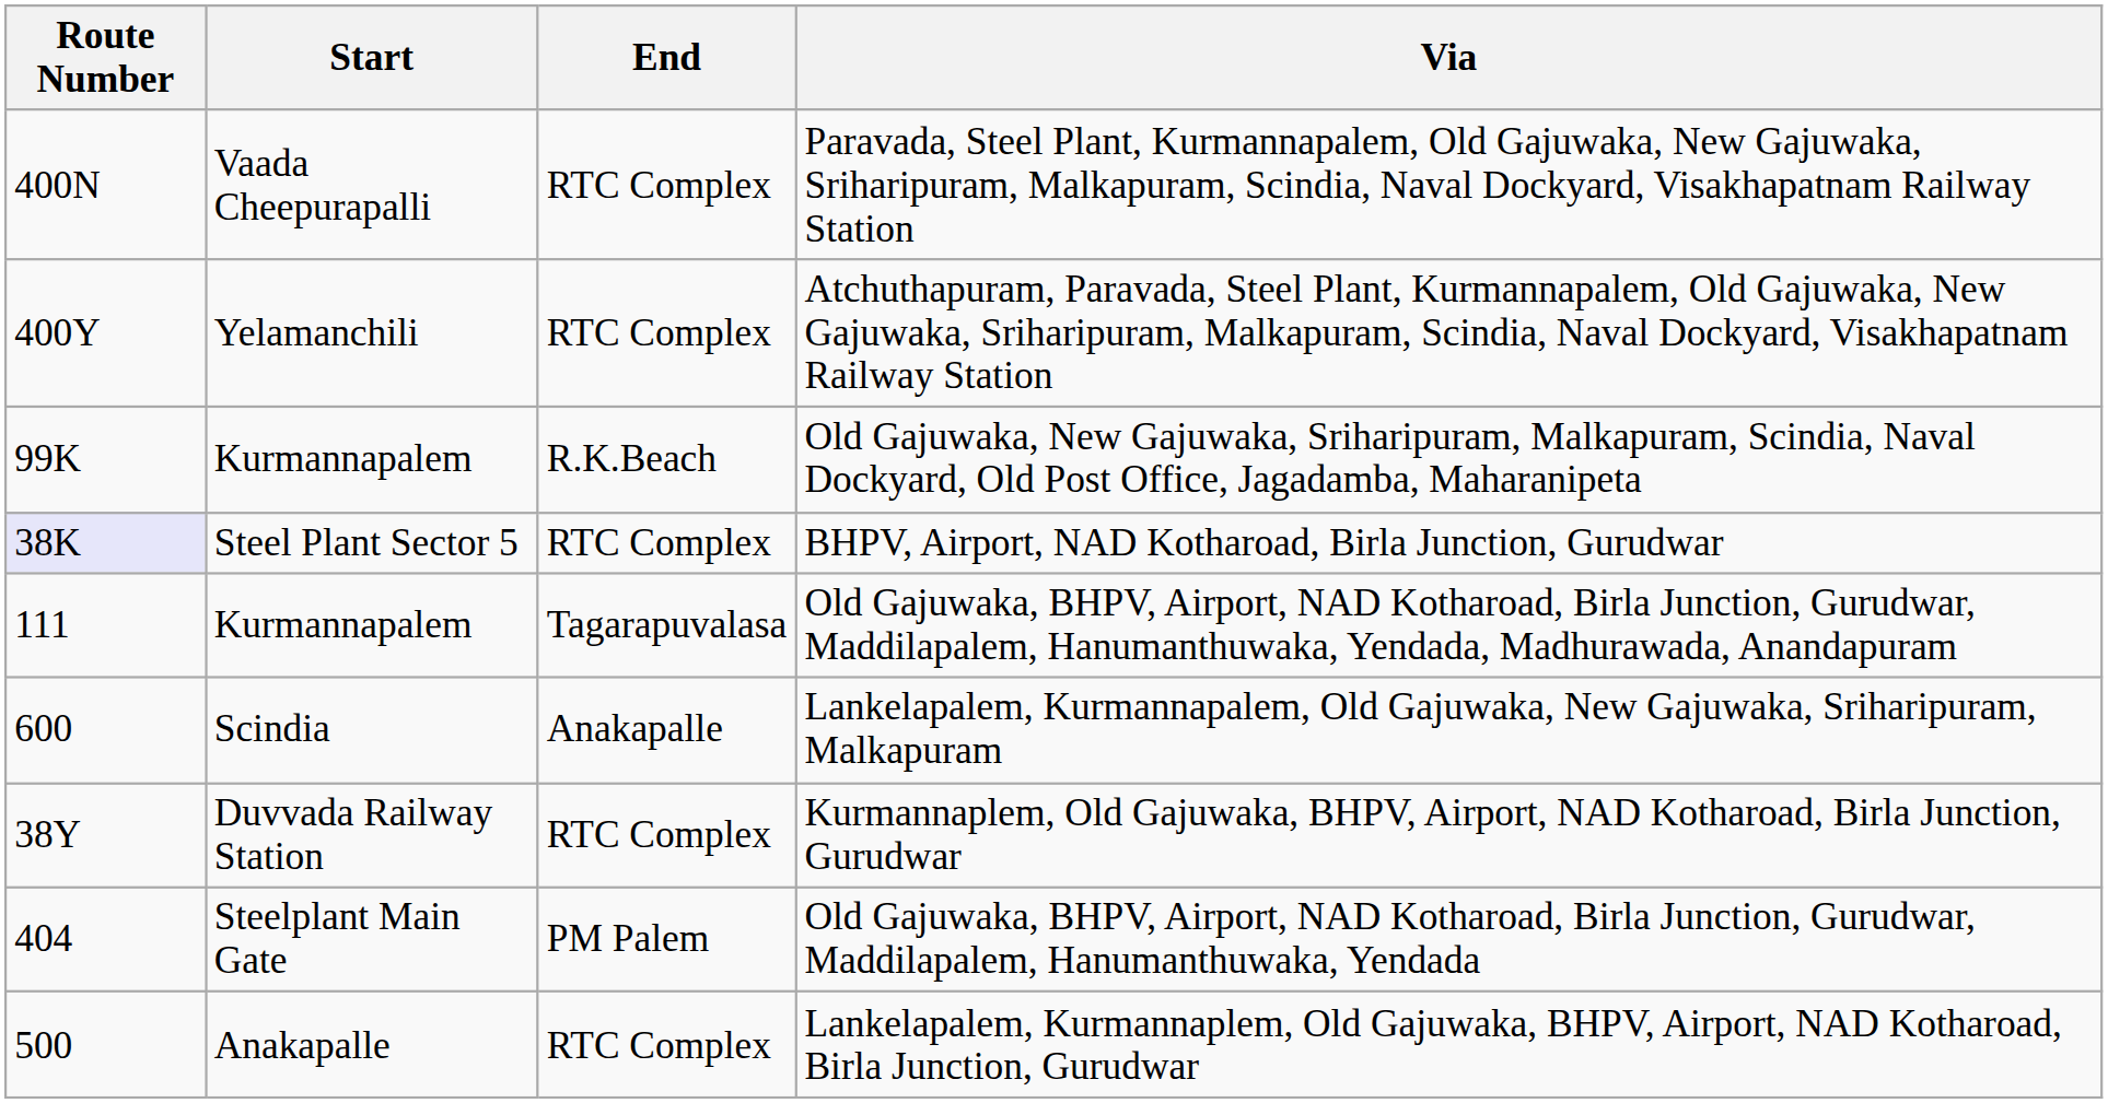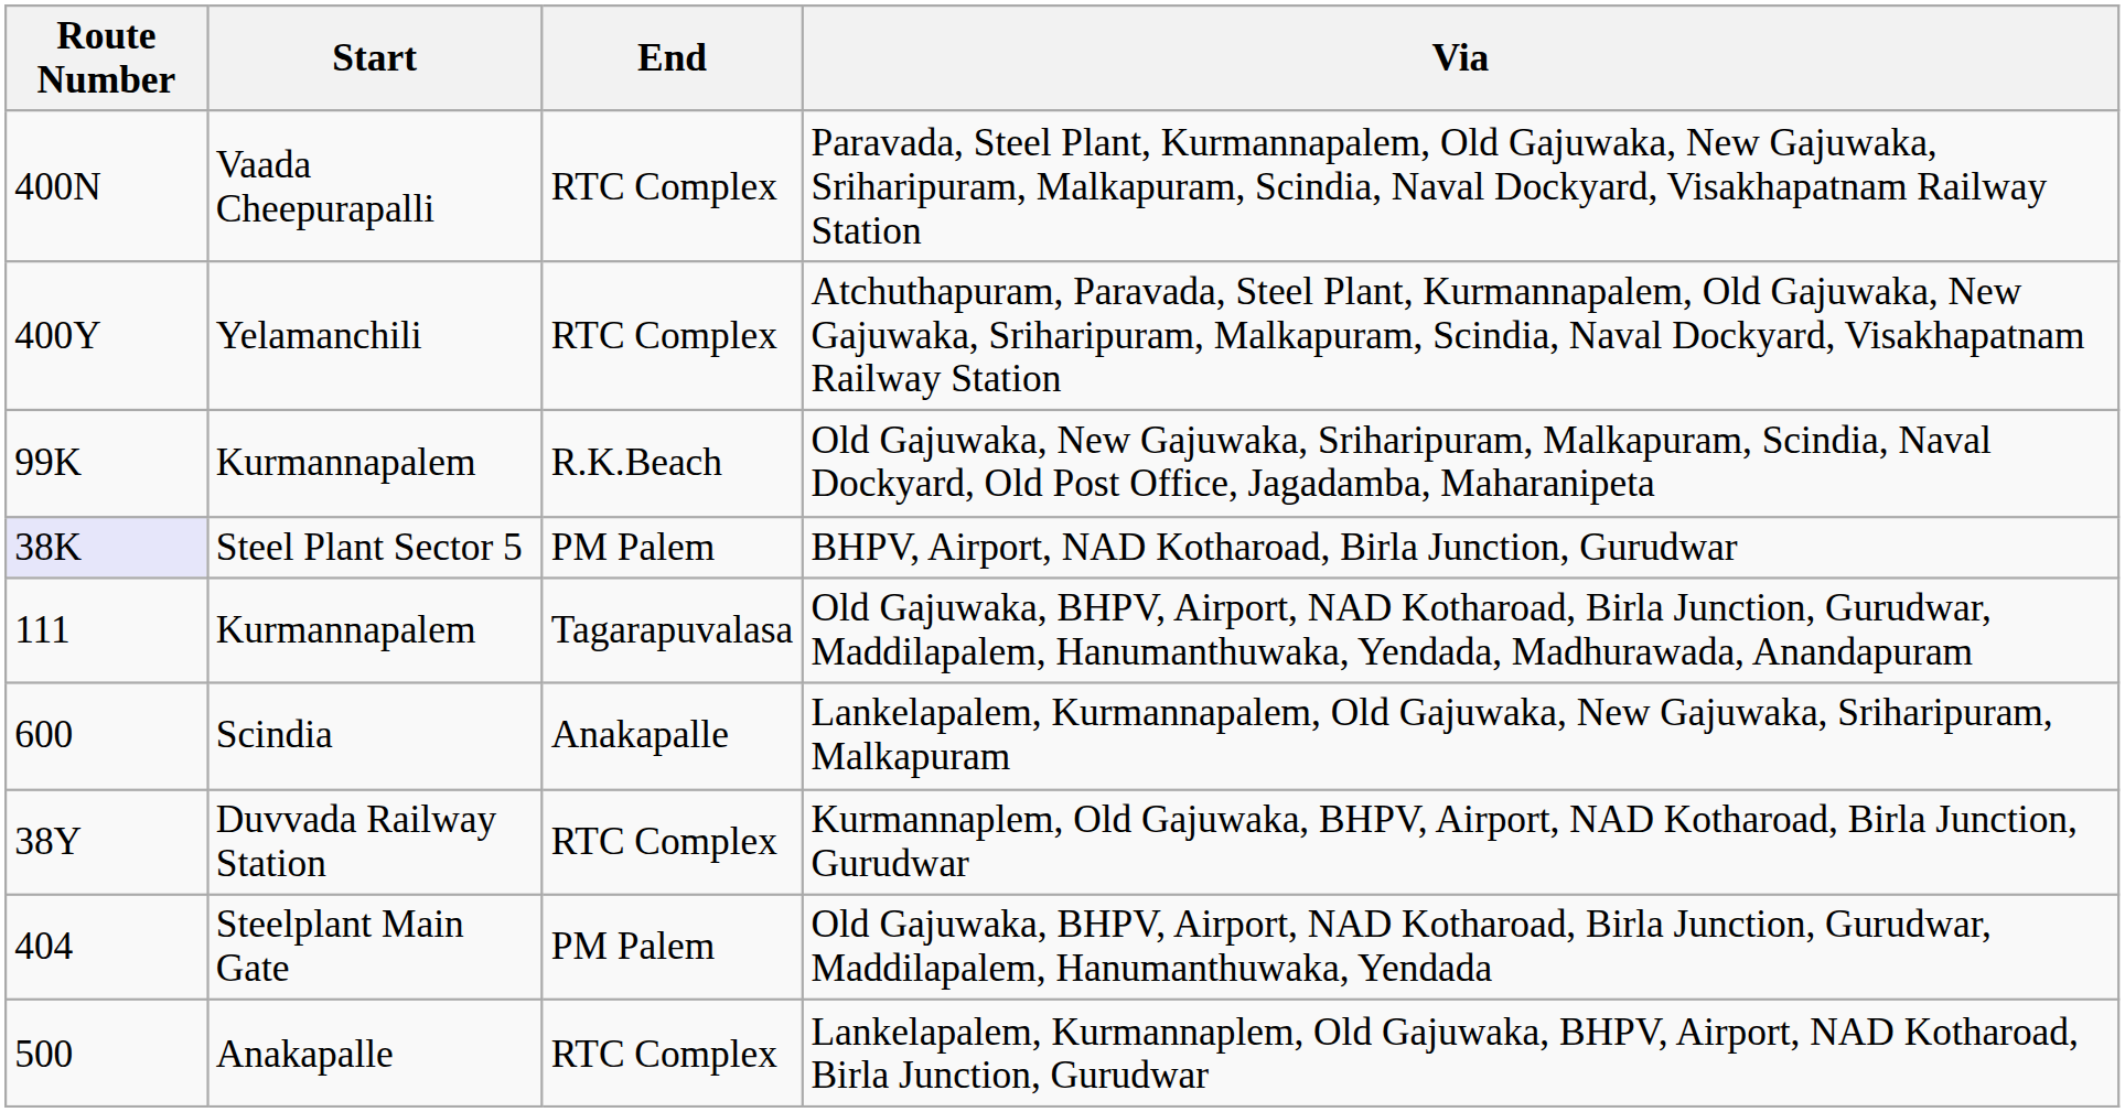 <table class="sortable wikitable">
 <tr>
 <th>Route Number</th>
 <th>Start</th>
 <th>End</th>
 <th>Via</th>
 </tr>
 <tr>
 <td>400N</td>
 <td>Vaada Cheepurapalli</td>
 <td>RTC Complex</td>
 <td>Paravada, Steel Plant, Kurmannapalem, Old Gajuwaka, New Gajuwaka, Sriharipuram, Malkapuram, Scindia, Naval Dockyard, Visakhapatnam Railway Station</td>
 </tr>
 <tr>
 <td>400Y</td>
 <td>Yelamanchili</td>
 <td>RTC Complex</td>
 <td>Atchuthapuram, Paravada, Steel Plant, Kurmannapalem, Old Gajuwaka, New Gajuwaka, Sriharipuram, Malkapuram, Scindia, Naval Dockyard, Visakhapatnam Railway Station</td>
 </tr>
 <tr>
 <td>99K</td>
 <td>Kurmannapalem</td>
 <td>R.K.Beach</td>
 <td>Old Gajuwaka, New Gajuwaka, Sriharipuram, Malkapuram, Scindia, Naval Dockyard, Old Post Office, Jagadamba, Maharanipeta</td>
 </tr>
 <tr>
 <td style="background: lavender;">38K</td>
 <td>Steel Plant Sector 5</td>
-<td>RTC Complex</td>
+<td>PM Palem</td>
 <td>BHPV, Airport, NAD Kotharoad, Birla Junction, Gurudwar</td>
 </tr>
 <tr>
 <td>111</td>
 <td>Kurmannapalem</td>
 <td>Tagarapuvalasa</td>
 <td>Old Gajuwaka, BHPV, Airport, NAD Kotharoad, Birla Junction, Gurudwar, Maddilapalem, Hanumanthuwaka, Yendada, Madhurawada, Anandapuram</td>
 </tr>
 <tr>
 <td>600</td>
 <td>Scindia</td>
 <td>Anakapalle</td>
 <td>Lankelapalem, Kurmannapalem, Old Gajuwaka, New Gajuwaka, Sriharipuram, Malkapuram</td>
 </tr>
 <tr>
 <td>38Y</td>
 <td>Duvvada Railway Station</td>
 <td>RTC Complex</td>
 <td>Kurmannaplem, Old Gajuwaka, BHPV, Airport, NAD Kotharoad, Birla Junction, Gurudwar</td>
 </tr>
 <tr>
 <td>404</td>
 <td>Steelplant Main Gate</td>
 <td>PM Palem</td>
 <td>Old Gajuwaka, BHPV, Airport, NAD Kotharoad, Birla Junction, Gurudwar, Maddilapalem, Hanumanthuwaka, Yendada</td>
 </tr>
 <tr>
 <td>500</td>
 <td>Anakapalle</td>
 <td>RTC Complex</td>
 <td>Lankelapalem, Kurmannaplem, Old Gajuwaka, BHPV, Airport, NAD Kotharoad, Birla Junction, Gurudwar</td>
 </tr>
 </table>
